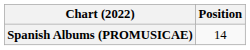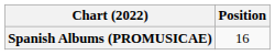 <table class="wikitable sortable plainrowheaders" style="text-align:center">
 <tr>
 <th scope="col">Chart (2022)</th>
 <th scope="col">Position</th>
 </tr>
 <tr>
 <th scope="row">Spanish Albums (PROMUSICAE)</th>
-<td>14</td>
+<td>16</td>
 </tr>
 </table>
